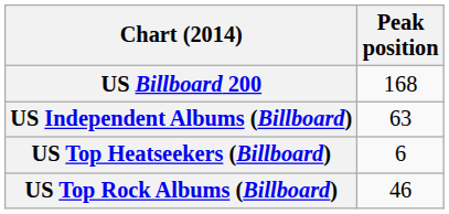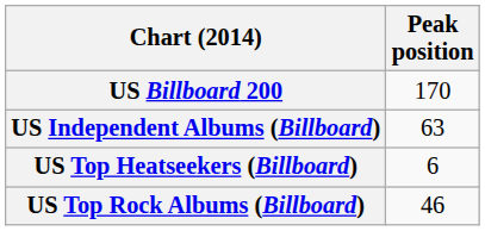 <table class="wikitable sortable plainrowheaders" style="text-align:center">
 <tr>
 <th scope="col">Chart (2014)</th>
 <th scope="col">Peak<br>position</th>
 </tr>
 <tr>
 <th scope="row">US <a href='#'><em>Billboard</em> 200</a></th>
-<td>168</td>
+<td>170</td>
 </tr>
 <tr>
 <th scope="row">US <a href='#'>Independent Albums</a> (<em><a href='#'>Billboard</a></em>)</th>
 <td>63</td>
 </tr>
 <tr>
 <th scope="row">US <a href='#'>Top Heatseekers</a> (<em><a href='#'>Billboard</a></em>)</th>
 <td>6</td>
 </tr>
 <tr>
 <th scope="row">US <a href='#'>Top Rock Albums</a> (<em><a href='#'>Billboard</a></em>)</th>
 <td>46</td>
 </tr>
 </table>
